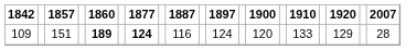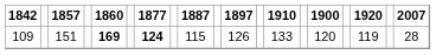 <table align="center" rules="all" cellspacing="0" cellpadding="4" style="border: 1px solid #999; border-right: 2px solid #999; border-bottom:2px solid #999">
 <tr>
 <th>1842</th>
 <th></th>
 <th>1857</th>
 <th></th>
 <th>1860</th>
 <th></th>
 <th>1877</th>
 <th></th>
 <th>1887</th>
 <th></th>
 <th>1897</th>
 <th></th>
+<th>1910</th>
+<th></th>
 <th>1900</th>
-<th></th>
-<th>1910</th>
 <th></th>
 <th>1920</th>
 <th></th>
 <th>2007</th>
 </tr>
 <tr>
 <td align=center>109</td>
 <td></td>
 <td align=center>151</td>
 <td></td>
-<td align=center><strong>189</strong></td>
+<td align=center><strong>169</strong></td>
 <td></td>
 <td align=center><strong>124</strong></td>
 <td></td>
-<td align=center>116</td>
+<td align=center>115</td>
 <td></td>
-<td align=center>124</td>
+<td align=center>126</td>
+<td></td>
+<td align=center>133</td>
 <td></td>
 <td align=center>120</td>
 <td></td>
-<td align=center>133</td>
-<td></td>
-<td align=center>129</td>
+<td align=center>119</td>
 <td></td>
 <td align=center>28</td>
 </tr>
 </table>
